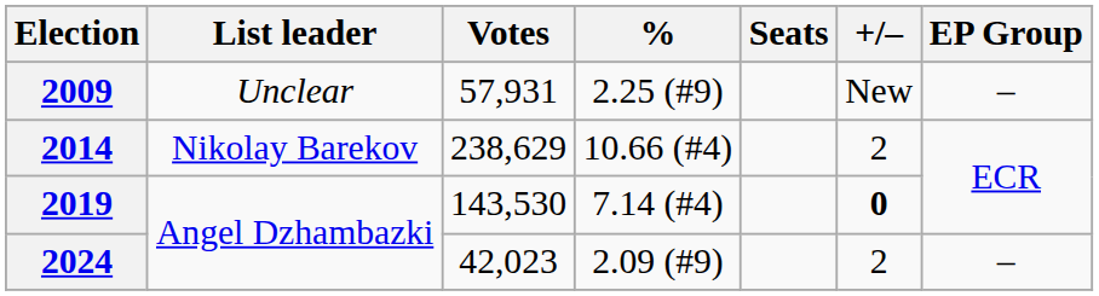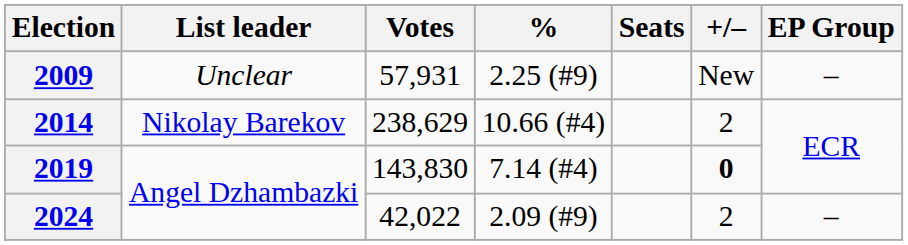 <table class="wikitable" style="text-align:center">
 <tr>
 <th>Election</th>
 <th>List leader</th>
 <th>Votes</th>
 <th>%</th>
 <th>Seats</th>
 <th>+/–</th>
 <th>EP Group</th>
 </tr>
 <tr>
 <th><a href='#'>2009</a></th>
 <td><em>Unclear</em></td>
 <td>57,931</td>
 <td>2.25 (#9)</td>
 <td></td>
 <td>New</td>
 <td>–</td>
 </tr>
 <tr>
 <th><a href='#'>2014</a></th>
 <td><a href='#'>Nikolay Barekov</a></td>
 <td>238,629</td>
 <td>10.66 (#4)</td>
 <td></td>
 <td> 2</td>
 <td rowspan=2><a href='#'>ECR</a></td>
 </tr>
 <tr>
 <th><a href='#'>2019</a></th>
 <td rowspan=2><a href='#'>Angel Dzhambazki</a></td>
-<td>143,530</td>
+<td>143,830</td>
 <td>7.14 (#4)</td>
 <td></td>
 <td><strong> 0</strong></td>
 </tr>
 <tr>
 <th><a href='#'>2024</a></th>
-<td>42,023</td>
+<td>42,022</td>
 <td>2.09 (#9)</td>
 <td></td>
 <td> 2</td>
 <td>–</td>
 </tr>
 </table>
